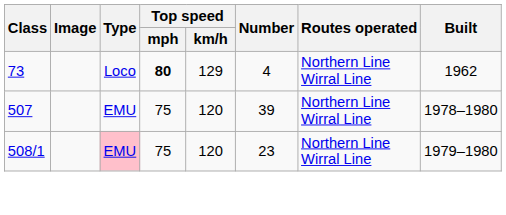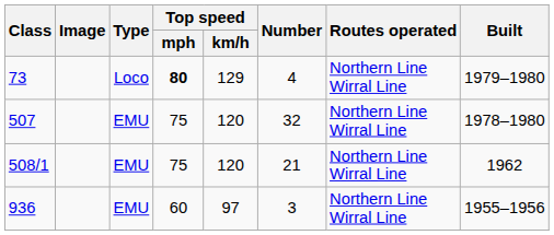 <table class="wikitable">
 <tr ---- bgcolor=#f9f9f9>
 <th rowspan="2">Class</th>
 <th rowspan="2">Image</th>
 <th rowspan="2">Type</th>
 <th colspan="2">Top speed</th>
 <th rowspan="2">Number</th>
 <th rowspan="2">Routes operated</th>
 <th rowspan="2">Built</th>
 </tr>
 <tr ---- bgcolor=#f9f9f9>
 <th> mph </th>
 <th> km/h </th>
 </tr>
 <tr>
 <td><a href='#'>73</a></td>
 <td></td>
 <td align="center"><a href='#'>Loco</a></td>
 <td align="center"><strong>80</strong></td>
 <td align="center">129</td>
 <td align="center">4</td>
 <td><a href='#'>Northern Line</a><br><a href='#'>Wirral Line</a></td>
-<td align="center">1962</td>
+<td align="center">1979–1980</td>
 </tr>
 <tr>
 <td><a href='#'>507</a></td>
 <td></td>
 <td align="center"><a href='#'>EMU</a></td>
 <td align="center">75</td>
 <td align="center">120</td>
-<td align="center">39</td>
+<td align="center">32</td>
 <td><a href='#'>Northern Line</a><br><a href='#'>Wirral Line</a></td>
 <td align="center">1978–1980</td>
 </tr>
 <tr>
 <td><a href='#'>508/1</a></td>
 <td></td>
-<td align="center" style="background: pink;"><a href='#'>EMU</a></td>
+<td align="center"><a href='#'>EMU</a></td>
 <td align="center">75</td>
 <td align="center">120</td>
-<td align="center">23</td>
+<td align="center">21</td>
 <td><a href='#'>Northern Line</a><br><a href='#'>Wirral Line</a></td>
-<td align="center">1979–1980</td>
+<td align="center">1962</td>
+</tr>
+<tr>
+<td><a href='#'>936</a></td>
+<td></td>
+<td align="center"><a href='#'>EMU</a></td>
+<td align="center">60</td>
+<td align="center">97</td>
+<td align="center">3</td>
+<td><a href='#'>Northern Line</a><br><a href='#'>Wirral Line</a></td>
+<td align="center">1955–1956</td>
 </tr>
 </table>
